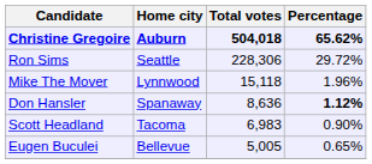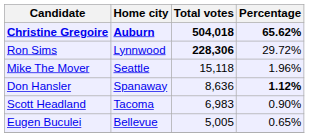 <table class="wikitable" border=" 1px solid #00F" style="background: #EEF; border-collapse: collapse; white-space: nowrap; text-align: right">
 <tr style="text-align: center; background: #eee">
 <th>Candidate</th>
 <th>Home city</th>
 <th>Total votes</th>
 <th>Percentage</th>
 </tr>
 <tr>
 <td align="left"><strong><a href='#'>Christine Gregoire</a></strong></td>
 <td align="left"><strong><a href='#'>Auburn</a></strong></td>
 <td><strong>504,018</strong></td>
 <td><strong>65.62%</strong></td>
 </tr>
 <tr>
 <td align="left"><a href='#'>Ron Sims</a></td>
-<td align="left"><a href='#'>Seattle</a></td>
-<td>228,306</td>
+<td align="left"><a href='#'>Lynnwood</a></td>
+<td><strong>228,306</strong></td>
 <td>29.72%</td>
 </tr>
 <tr>
 <td align="left"><a href='#'>Mike The Mover</a></td>
-<td align="left"><a href='#'>Lynnwood</a></td>
+<td align="left"><a href='#'>Seattle</a></td>
 <td>15,118</td>
 <td>1.96%</td>
 </tr>
 <tr>
 <td align="left"><a href='#'>Don Hansler</a></td>
 <td align="left"><a href='#'>Spanaway</a></td>
 <td>8,636</td>
 <td><strong>1.12%</strong></td>
 </tr>
 <tr>
 <td align="left"><a href='#'>Scott Headland</a></td>
 <td align="left"><a href='#'>Tacoma</a></td>
 <td>6,983</td>
 <td>0.90%</td>
 </tr>
 <tr>
 <td align="left"><a href='#'>Eugen Buculei</a></td>
 <td align="left"><a href='#'>Bellevue</a></td>
 <td>5,005</td>
 <td>0.65%</td>
 </tr>
 <tr>
 </tr>
 </table>
